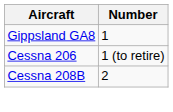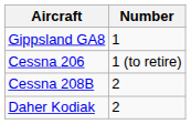 <table class="wikitable">
 <tr>
 <th>Aircraft</th>
 <th>Number</th>
 </tr>
 <tr>
 <td><a href='#'>Gippsland GA8</a></td>
 <td>1</td>
 </tr>
 <tr>
 <td><a href='#'>Cessna 206</a></td>
 <td>1 (to retire)</td>
 </tr>
 <tr>
 <td><a href='#'>Cessna 208B</a></td>
 <td>2</td>
 </tr>
+<tr>
+<td><a href='#'>Daher Kodiak</a></td>
+<td>2</td>
+</tr>
 </table>
